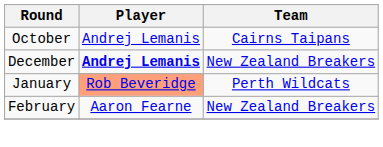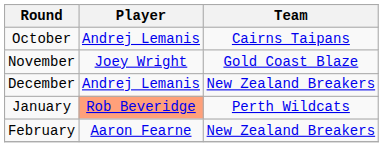 <table class="wikitable" style="text-align:center">
 <tr>
 <th>Round</th>
 <th>Player</th>
 <th>Team</th>
 </tr>
 <tr>
 <td>October</td>
 <td><a href='#'>Andrej Lemanis</a></td>
 <td><a href='#'>Cairns Taipans</a></td>
 </tr>
 <tr>
+<td>November</td>
+<td><a href='#'>Joey Wright</a></td>
+<td><a href='#'>Gold Coast Blaze</a></td>
+</tr>
+<tr>
 <td>December</td>
-<td><strong><a href='#'>Andrej Lemanis</a></strong></td>
+<td><a href='#'>Andrej Lemanis</a></td>
 <td><a href='#'>New Zealand Breakers</a></td>
 </tr>
 <tr>
 <td>January</td>
 <td style="background: lightsalmon;"><a href='#'>Rob Beveridge</a></td>
 <td><a href='#'>Perth Wildcats</a></td>
 </tr>
 <tr>
 <td>February</td>
 <td><a href='#'>Aaron Fearne</a></td>
 <td><a href='#'>New Zealand Breakers</a></td>
 </tr>
 <tr>
 </tr>
 </table>
